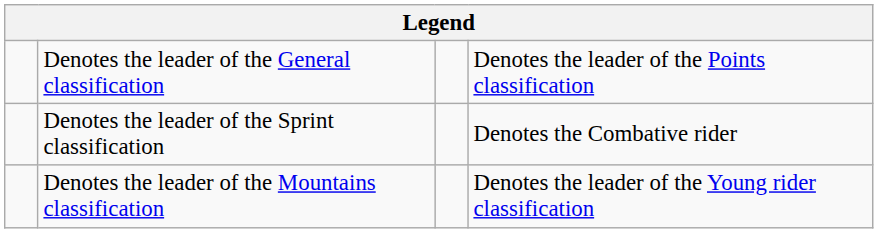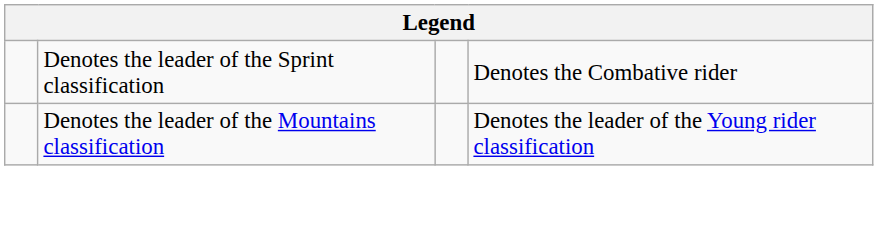 <table class="wikitable" align=center>
 <tr>
 <th colspan=4>Legend</th>
-</tr>
-<tr>
-<td>    </td>
-<td>Denotes the leader of the <a href='#'>General classification</a></td>
-<td>    </td>
-<td>Denotes the leader of the <a href='#'>Points classification</a></td>
 </tr>
 <tr>
 <td>    </td>
 <td>Denotes the leader of the Sprint classification</td>
 <td>    </td>
 <td>Denotes the Combative rider</td>
 </tr>
 <tr>
 <td>    </td>
 <td>Denotes the leader of the <a href='#'>Mountains classification</a></td>
 <td>    </td>
 <td>Denotes the leader of the <a href='#'>Young rider classification</a></td>
 </tr>
 </table>
